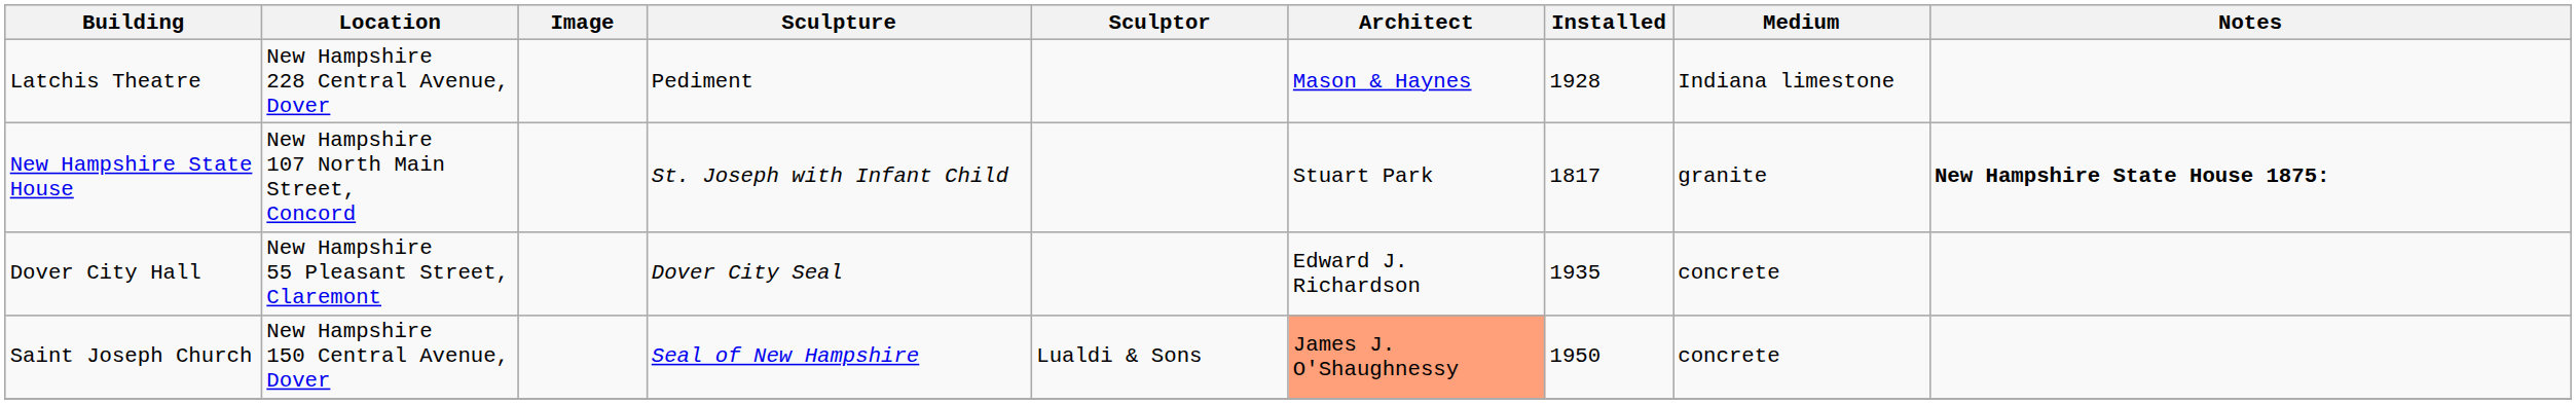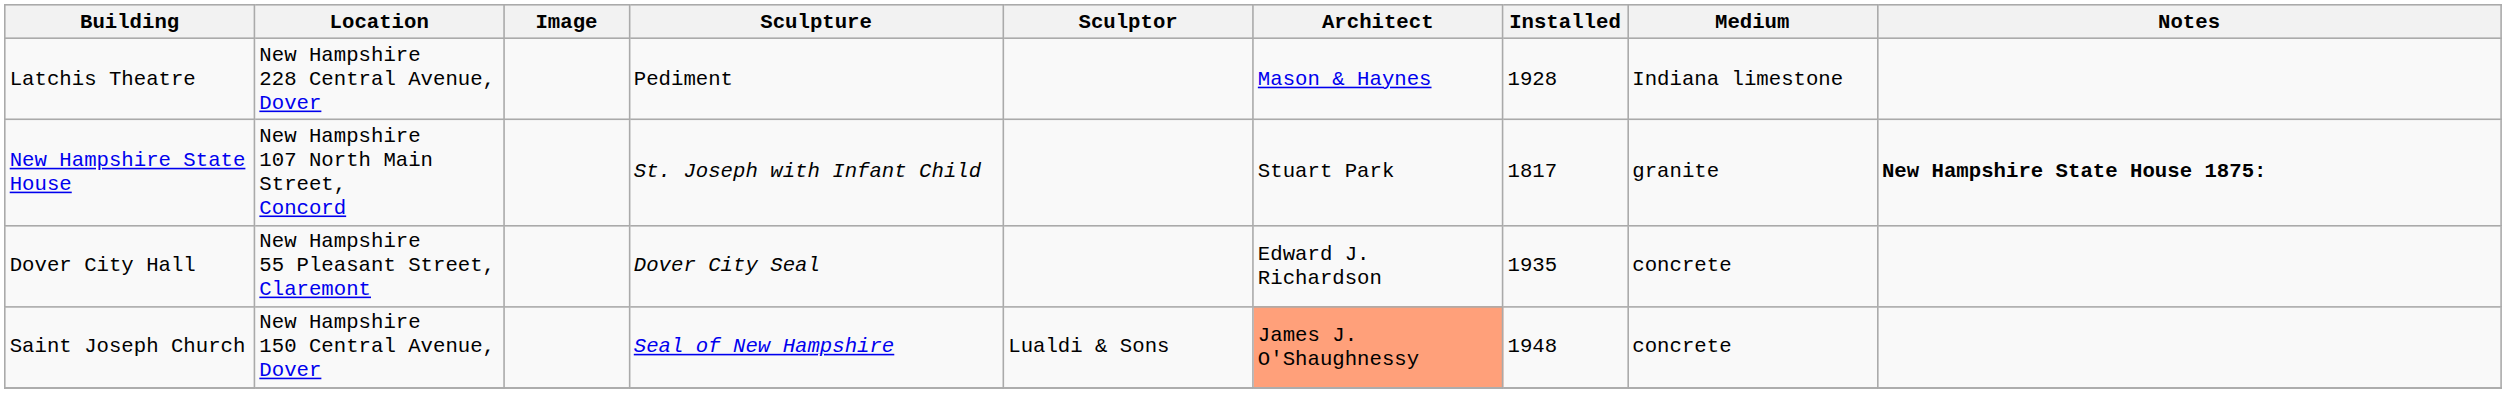 <table class="wikitable sortable">
 <tr>
 <th width="10%">Building</th>
 <th width="10%">Location</th>
 <th width="5%">Image</th>
 <th width="15%">Sculpture</th>
 <th width="10%">Sculptor</th>
 <th width="10%">Architect</th>
 <th width="5%">Installed</th>
 <th width="10%">Medium</th>
 <th width="25%">Notes</th>
 </tr>
 <tr>
 <td>Latchis Theatre</td>
 <td>New Hampshire<br>228 Central Avenue,<br><a href='#'>Dover</a></td>
 <td></td>
 <td>Pediment</td>
 <td></td>
 <td><a href='#'>Mason & Haynes</a></td>
 <td>1928</td>
 <td>Indiana limestone</td>
 <td></td>
 </tr>
 <tr>
 <td><a href='#'>New Hampshire State House</a></td>
 <td>New Hampshire<br>107 North Main Street,<br><a href='#'>Concord</a></td>
 <td></td>
 <td><em>St. Joseph with Infant Child</em></td>
 <td></td>
 <td>Stuart Park</td>
 <td>1817</td>
 <td>granite</td>
 <td><strong>New Hampshire State House  1875:</strong></td>
 </tr>
 <tr>
 <td>Dover City Hall</td>
 <td>New Hampshire<br>55 Pleasant Street,<br><a href='#'>Claremont</a></td>
 <td></td>
 <td><em>Dover City Seal</em></td>
 <td></td>
 <td>Edward J. Richardson</td>
 <td>1935</td>
 <td>concrete</td>
 <td></td>
 </tr>
 <tr>
 <td>Saint Joseph Church</td>
 <td>New Hampshire<br>150 Central Avenue,<br><a href='#'>Dover</a></td>
 <td></td>
 <td><em><a href='#'>Seal of New Hampshire</a></em></td>
 <td>Lualdi & Sons</td>
 <td style="background: lightsalmon;">James J. O'Shaughnessy</td>
-<td>1950</td>
+<td>1948</td>
 <td>concrete</td>
 <td></td>
 </tr>
 <tr>
 </tr>
 </table>
